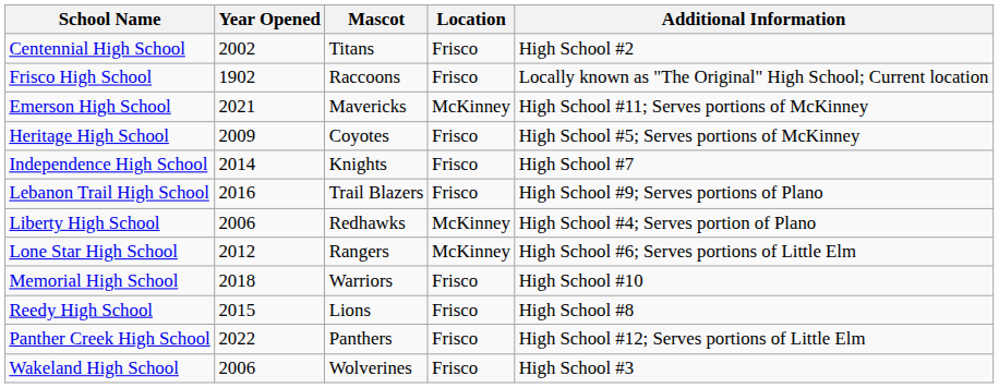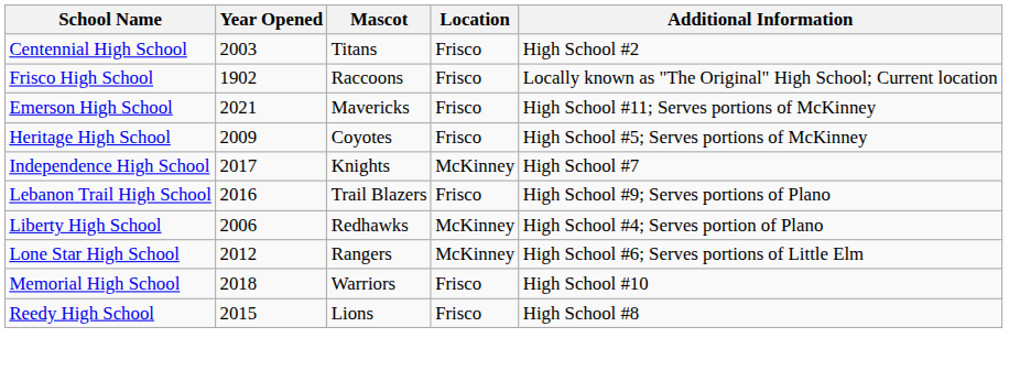 <table class="wikitable sortable mw-collapsible">
 <tr>
 <th>School Name</th>
 <th>Year Opened</th>
 <th>Mascot</th>
 <th>Location</th>
 <th>Additional Information</th>
 </tr>
 <tr>
 <td><a href='#'>Centennial High School</a></td>
-<td>2002</td>
+<td>2003</td>
 <td>Titans</td>
 <td>Frisco</td>
 <td>High School #2</td>
 </tr>
 <tr>
 <td><a href='#'>Frisco High School</a></td>
 <td>1902</td>
 <td>Raccoons</td>
 <td>Frisco</td>
 <td>Locally known as "The Original" High School; Current location</td>
 </tr>
 <tr>
 <td><a href='#'>Emerson High School</a></td>
 <td>2021</td>
 <td>Mavericks</td>
-<td>McKinney</td>
+<td>Frisco</td>
 <td>High School #11; Serves portions of McKinney</td>
 </tr>
 <tr>
 <td><a href='#'>Heritage High School</a></td>
 <td>2009</td>
 <td>Coyotes</td>
 <td>Frisco</td>
 <td>High School #5; Serves portions of McKinney</td>
 </tr>
 <tr>
 <td><a href='#'>Independence High School</a></td>
-<td>2014</td>
+<td>2017</td>
 <td>Knights</td>
-<td>Frisco</td>
+<td>McKinney</td>
 <td>High School #7</td>
 </tr>
 <tr>
 <td><a href='#'>Lebanon Trail High School</a></td>
 <td>2016</td>
 <td>Trail Blazers</td>
 <td>Frisco</td>
 <td>High School #9; Serves portions of Plano</td>
 </tr>
 <tr>
 <td><a href='#'>Liberty High School</a></td>
 <td>2006</td>
 <td>Redhawks</td>
 <td>McKinney</td>
 <td>High School #4; Serves portion of Plano</td>
 </tr>
 <tr>
 <td><a href='#'>Lone Star High School</a></td>
 <td>2012</td>
 <td>Rangers</td>
 <td>McKinney</td>
 <td>High School #6; Serves portions of Little Elm</td>
 </tr>
 <tr>
 <td><a href='#'>Memorial High School</a></td>
 <td>2018</td>
 <td>Warriors</td>
 <td>Frisco</td>
 <td>High School #10</td>
 </tr>
 <tr>
 <td><a href='#'>Reedy High School</a></td>
 <td>2015</td>
 <td>Lions</td>
 <td>Frisco</td>
 <td>High School #8</td>
 </tr>
-<tr>
-<td><a href='#'>Panther Creek High School</a></td>
-<td>2022</td>
-<td>Panthers</td>
-<td>Frisco</td>
-<td>High School #12; Serves portions of Little Elm</td>
-</tr>
-<tr>
-<td><a href='#'>Wakeland High School</a></td>
-<td>2006</td>
-<td>Wolverines</td>
-<td>Frisco</td>
-<td>High School #3</td>
-</tr>
 </table>
